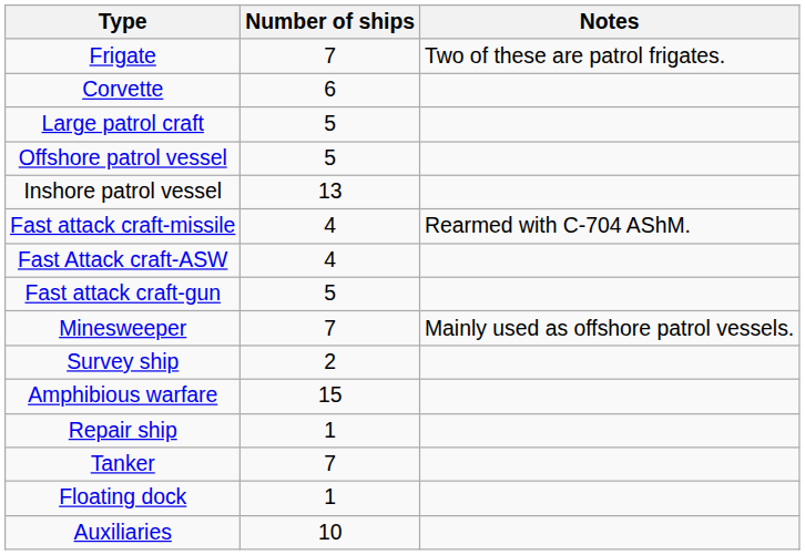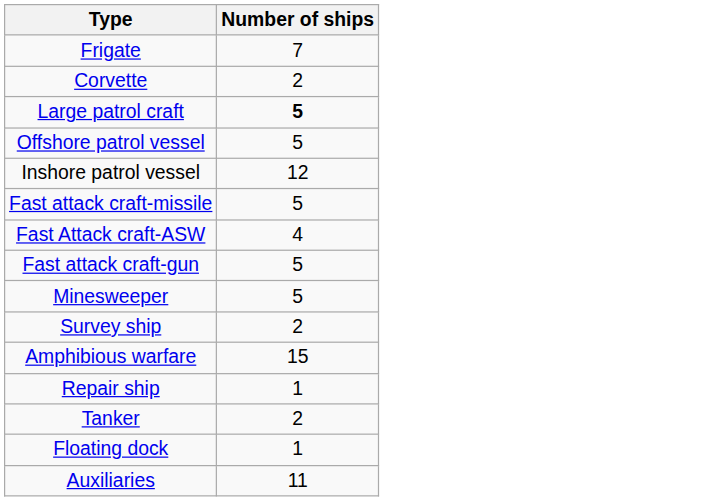 <table class="wikitable">
 <tr>
 <th>Type</th>
 <th>Number of ships</th>
-<th>Notes</th>
 </tr>
 <tr>
 <td ! style="text-align: center;"><a href='#'>Frigate</a></td>
 <td ! style="text-align: center;">7</td>
-<td>Two of these are patrol frigates.</td>
 </tr>
 <tr>
 <td ! style="text-align: center;"><a href='#'>Corvette</a></td>
-<td ! style="text-align: center;">6</td>
-<td></td>
+<td ! style="text-align: center;">2</td>
 </tr>
 <tr>
 <td style="text-align: center;" !><a href='#'>Large patrol craft</a></td>
-<td style="text-align: center;" !>5</td>
-<td></td>
+<td style="text-align: center;" !><strong>5</strong></td>
 </tr>
 <tr>
 <td style="text-align: center;" !><a href='#'>Offshore patrol vessel</a></td>
 <td style="text-align: center;" !>5</td>
-<td></td>
 </tr>
 <tr>
 <td style="text-align: center;" !>Inshore patrol vessel</td>
-<td style="text-align: center;" !>13</td>
-<td></td>
+<td style="text-align: center;" !>12</td>
 </tr>
 <tr>
 <td ! style="text-align: center;"><a href='#'>Fast attack craft-missile</a></td>
-<td style="text-align: center;">4</td>
-<td>Rearmed with C-704 AShM.</td>
+<td style="text-align: center;">5</td>
 </tr>
 <tr>
 <td ! style="text-align: center;"><a href='#'>Fast Attack craft-ASW</a></td>
 <td ! style="text-align: center;">4</td>
-<td></td>
 </tr>
 <tr>
 <td style="text-align: center;" !><a href='#'>Fast attack craft-gun</a></td>
 <td style="text-align: center;" !>5</td>
-<td></td>
 </tr>
 <tr>
 <td style="text-align: center;" !><a href='#'>Minesweeper</a></td>
-<td style="text-align: center;" !>7</td>
-<td>Mainly used as offshore patrol vessels.</td>
+<td style="text-align: center;" !>5</td>
 </tr>
 <tr>
 <td style="text-align: center;" !><a href='#'>Survey ship</a></td>
 <td style="text-align: center;" !>2</td>
-<td></td>
 </tr>
 <tr>
 <td ! style="text-align: center;"><a href='#'>Amphibious warfare</a></td>
 <td ! style="text-align: center;">15</td>
-<td></td>
 </tr>
 <tr>
 <td style="text-align: center;" !><a href='#'>Repair ship</a></td>
 <td style="text-align: center;" !>1</td>
-<td></td>
 </tr>
 <tr>
 <td style="text-align: center;" !><a href='#'>Tanker</a></td>
-<td style="text-align: center;" !>7</td>
-<td></td>
+<td style="text-align: center;" !>2</td>
 </tr>
 <tr>
 <td style="text-align: center;" !><a href='#'>Floating dock</a></td>
 <td style="text-align: center;" !>1</td>
-<td></td>
 </tr>
 <tr>
 <td style="text-align: center;" !><a href='#'>Auxiliaries</a></td>
-<td style="text-align: center;" !>10</td>
-<td></td>
+<td style="text-align: center;" !>11</td>
 </tr>
 </table>
